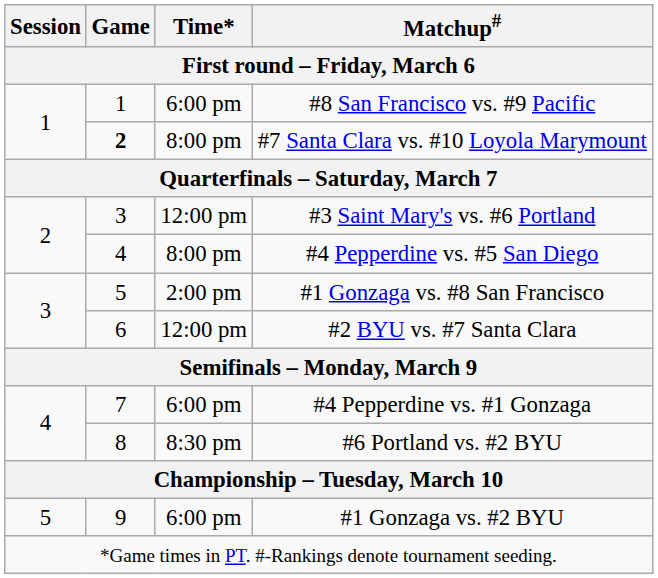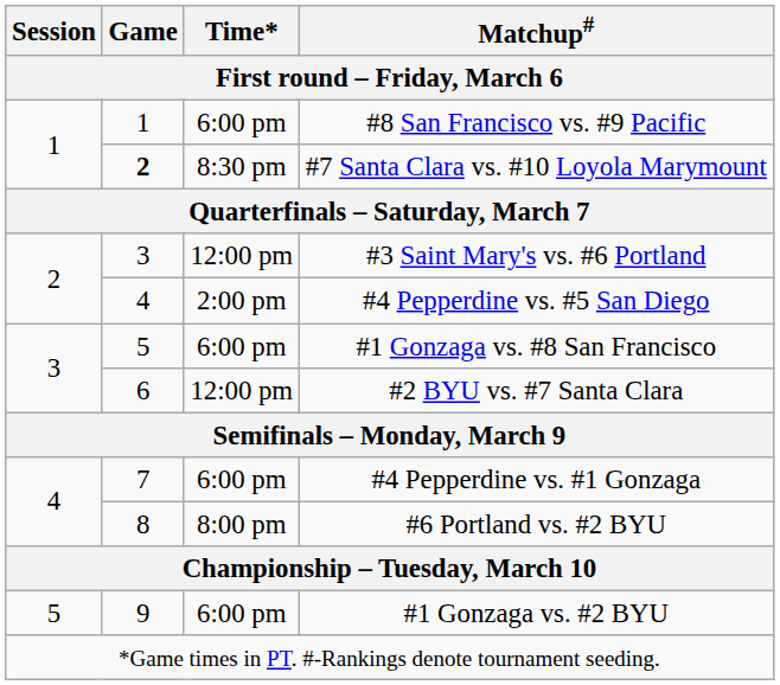 <table class="wikitable" style="font-size: 95%;text-align:center">
 <tr>
 <th>Session</th>
 <th>Game</th>
 <th>Time*</th>
 <th>Matchup<sup>#</sup></th>
 </tr>
 <tr>
 <th colspan=4>First round – Friday, March 6</th>
 </tr>
 <tr>
 <td rowspan=2>1</td>
 <td>1</td>
 <td>6:00 pm</td>
 <td>#8 <a href='#'>San Francisco</a> vs. #9 <a href='#'>Pacific</a></td>
 </tr>
 <tr>
 <td><strong>2</strong></td>
-<td>8:00 pm</td>
+<td>8:30 pm</td>
 <td>#7 <a href='#'>Santa Clara</a> vs. #10 <a href='#'>Loyola Marymount</a></td>
 </tr>
 <tr>
 <th colspan=4>Quarterfinals – Saturday, March 7</th>
 </tr>
 <tr>
 <td rowspan=2>2</td>
 <td>3</td>
 <td>12:00 pm</td>
 <td>#3 <a href='#'>Saint Mary's</a> vs. #6 <a href='#'>Portland</a></td>
 </tr>
 <tr>
 <td>4</td>
-<td>8:00 pm</td>
+<td>2:00 pm</td>
 <td>#4 <a href='#'>Pepperdine</a> vs. #5 <a href='#'>San Diego</a></td>
 </tr>
 <tr>
 <td rowspan=2>3</td>
 <td>5</td>
-<td>2:00 pm</td>
+<td>6:00 pm</td>
 <td>#1 <a href='#'>Gonzaga</a> vs. #8 San Francisco</td>
 </tr>
 <tr>
 <td>6</td>
 <td>12:00 pm</td>
 <td>#2 <a href='#'>BYU</a> vs. #7 Santa Clara</td>
 </tr>
 <tr>
 <th colspan=4>Semifinals – Monday, March 9</th>
 </tr>
 <tr>
 <td rowspan=2>4</td>
 <td>7</td>
 <td>6:00 pm</td>
 <td>#4 Pepperdine vs. #1 Gonzaga</td>
 </tr>
 <tr>
 <td>8</td>
-<td>8:30 pm</td>
+<td>8:00 pm</td>
 <td>#6 Portland vs. #2 BYU</td>
 </tr>
 <tr>
 <th colspan=4>Championship – Tuesday, March 10</th>
 </tr>
 <tr>
 <td>5</td>
 <td>9</td>
 <td>6:00 pm</td>
 <td>#1 Gonzaga vs. #2 BYU</td>
 </tr>
 <tr>
 <td colspan=4><small>*Game times in <a href='#'>PT</a>. #-Rankings denote tournament seeding.</small></td>
 </tr>
 </table>
